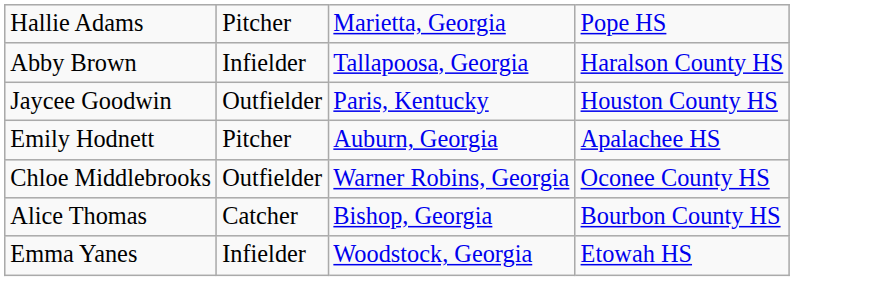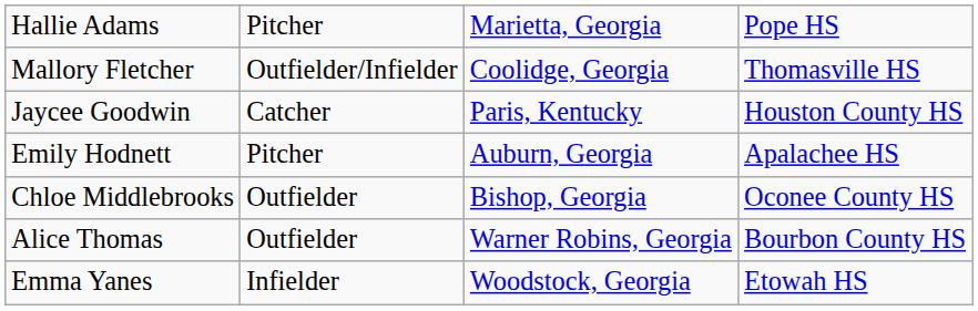 <table class="wikitable">
 <tr>
 <td>Hallie Adams</td>
 <td>Pitcher</td>
 <td><a href='#'>Marietta, Georgia</a></td>
 <td><a href='#'>Pope HS</a></td>
 </tr>
 <tr>
-<td>Abby Brown</td>
-<td>Infielder</td>
-<td><a href='#'>Tallapoosa, Georgia</a></td>
-<td><a href='#'>Haralson County HS</a></td>
+<td>Mallory Fletcher</td>
+<td>Outfielder/Infielder</td>
+<td><a href='#'>Coolidge, Georgia</a></td>
+<td><a href='#'>Thomasville HS</a></td>
 </tr>
 <tr>
 <td>Jaycee Goodwin</td>
-<td>Outfielder</td>
+<td>Catcher</td>
 <td><a href='#'>Paris, Kentucky</a></td>
 <td><a href='#'>Houston County HS</a></td>
 </tr>
 <tr>
 <td>Emily Hodnett</td>
 <td>Pitcher</td>
 <td><a href='#'>Auburn, Georgia</a></td>
 <td><a href='#'>Apalachee HS</a></td>
 </tr>
 <tr>
 <td>Chloe Middlebrooks</td>
 <td>Outfielder</td>
-<td><a href='#'>Warner Robins, Georgia</a></td>
+<td><a href='#'>Bishop, Georgia</a></td>
 <td><a href='#'>Oconee County HS</a></td>
 </tr>
 <tr>
 <td>Alice Thomas</td>
-<td>Catcher</td>
-<td><a href='#'>Bishop, Georgia</a></td>
+<td>Outfielder</td>
+<td><a href='#'>Warner Robins, Georgia</a></td>
 <td><a href='#'>Bourbon County HS</a></td>
 </tr>
 <tr>
 <td>Emma Yanes</td>
 <td>Infielder</td>
 <td><a href='#'>Woodstock, Georgia</a></td>
 <td><a href='#'>Etowah HS</a></td>
 </tr>
 </table>
